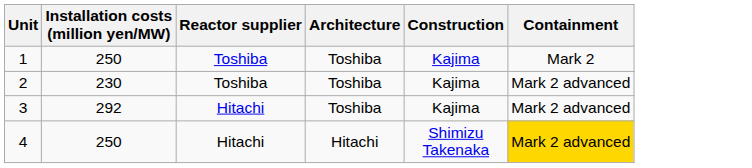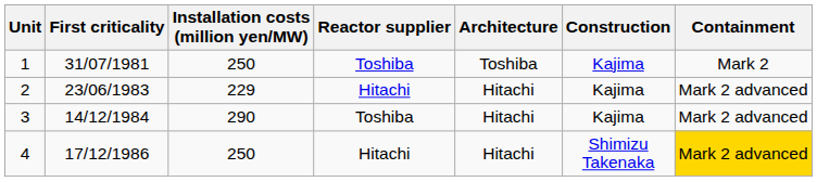 <table class="wikitable" style="text-align:center">
 <tr>
 <th>Unit</th>
+<th>First criticality</th>
 <th>Installation costs<br> (million yen/MW)</th>
 <th>Reactor supplier</th>
 <th>Architecture</th>
 <th>Construction</th>
 <th>Containment</th>
 </tr>
 <tr>
 <td>1</td>
+<td>31/07/1981</td>
 <td>250</td>
 <td><a href='#'>Toshiba</a></td>
 <td>Toshiba</td>
 <td><a href='#'>Kajima</a></td>
 <td>Mark 2</td>
 </tr>
 <tr>
 <td>2</td>
-<td>230</td>
-<td>Toshiba</td>
-<td>Toshiba</td>
+<td>23/06/1983</td>
+<td>229</td>
+<td><a href='#'>Hitachi</a></td>
+<td>Hitachi</td>
 <td>Kajima</td>
 <td>Mark 2 advanced</td>
 </tr>
 <tr>
 <td>3</td>
-<td>292</td>
-<td><a href='#'>Hitachi</a></td>
+<td>14/12/1984</td>
+<td>290</td>
 <td>Toshiba</td>
+<td>Hitachi</td>
 <td>Kajima</td>
 <td>Mark 2 advanced</td>
 </tr>
 <tr>
 <td>4</td>
+<td>17/12/1986</td>
 <td>250</td>
 <td>Hitachi</td>
 <td>Hitachi</td>
 <td><a href='#'>Shimizu</a><br><a href='#'>Takenaka</a></td>
 <td style="background: gold;">Mark 2 advanced</td>
 </tr>
 </table>
